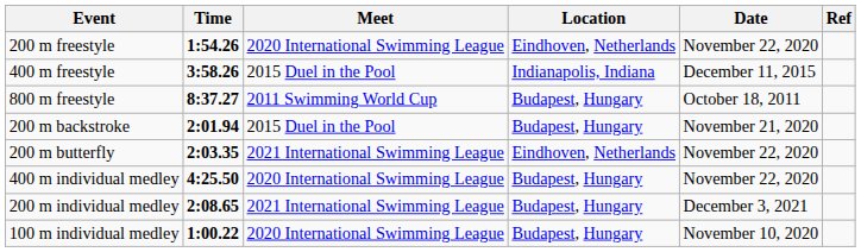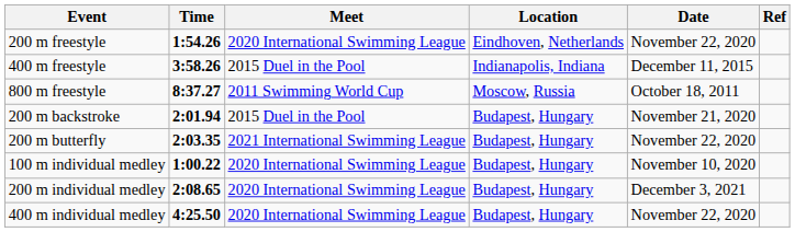 <table class="wikitable">
 <tr>
 <th>Event</th>
 <th>Time</th>
 <th>Meet</th>
 <th>Location</th>
 <th>Date</th>
 <th>Ref</th>
 </tr>
 <tr>
 <td>200 m freestyle</td>
 <td style="text-align:center;"><strong>1:54.26</strong></td>
 <td><a href='#'>2020 International Swimming League</a></td>
 <td><a href='#'>Eindhoven</a>, <a href='#'>Netherlands</a></td>
 <td>November 22, 2020</td>
 <td style="text-align:center;"></td>
 </tr>
 <tr>
 <td>400 m freestyle</td>
 <td style="text-align:center;"><strong>3:58.26</strong></td>
 <td>2015 <a href='#'>Duel in the Pool</a></td>
 <td><a href='#'>Indianapolis, Indiana</a></td>
 <td>December 11, 2015</td>
 <td style="text-align:center;"></td>
 </tr>
 <tr>
 <td>800 m freestyle</td>
 <td style="text-align:center;"><strong>8:37.27</strong></td>
 <td><a href='#'>2011 Swimming World Cup</a></td>
-<td><a href='#'>Budapest</a>, <a href='#'>Hungary</a></td>
+<td><a href='#'>Moscow</a>, <a href='#'>Russia</a></td>
 <td>October 18, 2011</td>
 <td style="text-align:center;"></td>
 </tr>
 <tr>
 <td>200 m backstroke</td>
 <td style="text-align:center;"><strong>2:01.94</strong></td>
 <td>2015 <a href='#'>Duel in the Pool</a></td>
 <td><a href='#'>Budapest</a>, <a href='#'>Hungary</a></td>
 <td>November 21, 2020</td>
 <td style="text-align:center;"></td>
 </tr>
 <tr>
 <td>200 m butterfly</td>
 <td style="text-align:center;"><strong>2:03.35</strong></td>
 <td><a href='#'>2021 International Swimming League</a></td>
-<td><a href='#'>Eindhoven</a>, <a href='#'>Netherlands</a></td>
+<td><a href='#'>Budapest</a>, <a href='#'>Hungary</a></td>
 <td>November 22, 2020</td>
+<td style="text-align:center;"></td>
+</tr>
+<tr>
+<td>100 m individual medley</td>
+<td style="text-align:center;"><strong>1:00.22</strong></td>
+<td><a href='#'>2020 International Swimming League</a></td>
+<td><a href='#'>Budapest</a>, <a href='#'>Hungary</a></td>
+<td>November 10, 2020</td>
+<td style="text-align:center;"></td>
+</tr>
+<tr>
+<td>200 m individual medley</td>
+<td style="text-align:center;"><strong>2:08.65</strong></td>
+<td><a href='#'>2020 International Swimming League</a></td>
+<td><a href='#'>Budapest</a>, <a href='#'>Hungary</a></td>
+<td>December 3, 2021</td>
 <td style="text-align:center;"></td>
 </tr>
 <tr>
 <td>400 m individual medley</td>
 <td style="text-align:center;"><strong>4:25.50</strong></td>
 <td><a href='#'>2020 International Swimming League</a></td>
 <td><a href='#'>Budapest</a>, <a href='#'>Hungary</a></td>
 <td>November 22, 2020</td>
 <td style="text-align:center;"></td>
 </tr>
-<tr>
-<td>200 m individual medley</td>
-<td style="text-align:center;"><strong>2:08.65</strong></td>
-<td><a href='#'>2021 International Swimming League</a></td>
-<td><a href='#'>Budapest</a>, <a href='#'>Hungary</a></td>
-<td>December 3, 2021</td>
-<td style="text-align:center;"></td>
-</tr>
-<tr>
-<td>100 m individual medley</td>
-<td style="text-align:center;"><strong>1:00.22</strong></td>
-<td><a href='#'>2020 International Swimming League</a></td>
-<td><a href='#'>Budapest</a>, <a href='#'>Hungary</a></td>
-<td>November 10, 2020</td>
-<td style="text-align:center;"></td>
-</tr>
 </table>
